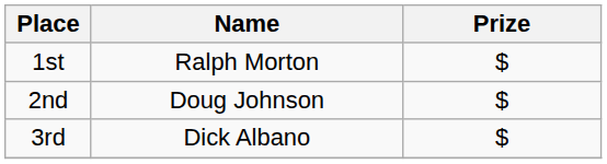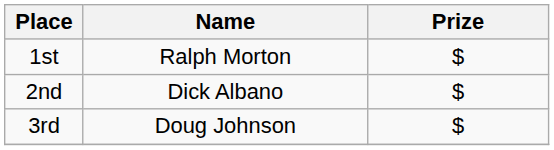 <table class="wikitable">
 <tr>
 <th width="50">Place</th>
 <th width="200">Name</th>
 <th width="125">Prize</th>
 </tr>
 <tr>
 <td align = "center">1st</td>
 <td align = "center">Ralph Morton</td>
 <td align = "center">$</td>
 </tr>
 <tr>
 <td align = "center">2nd</td>
-<td align = "center">Doug Johnson</td>
+<td align = "center">Dick Albano</td>
 <td align = "center">$</td>
 </tr>
 <tr>
 <td align = "center">3rd</td>
-<td align = "center">Dick Albano</td>
+<td align = "center">Doug Johnson</td>
 <td align = "center">$</td>
 </tr>
 <tr>
 </tr>
 </table>
